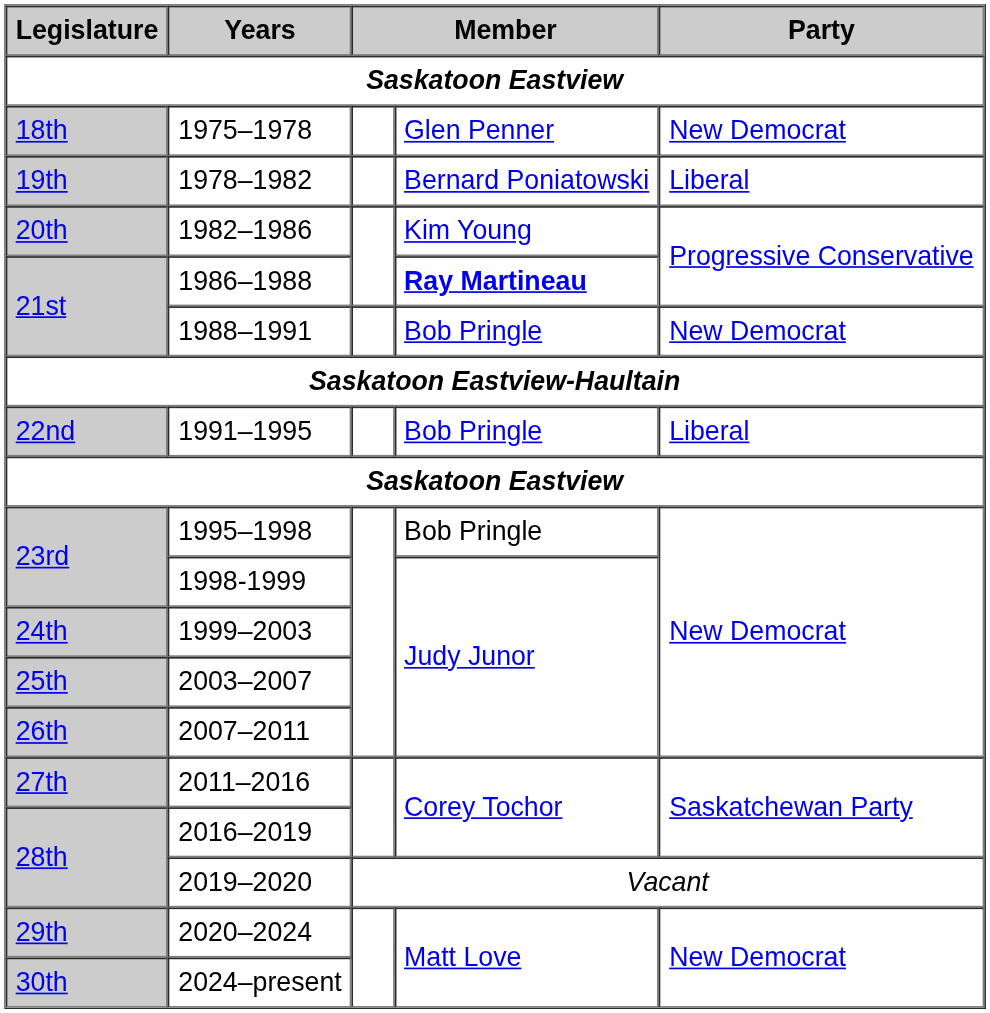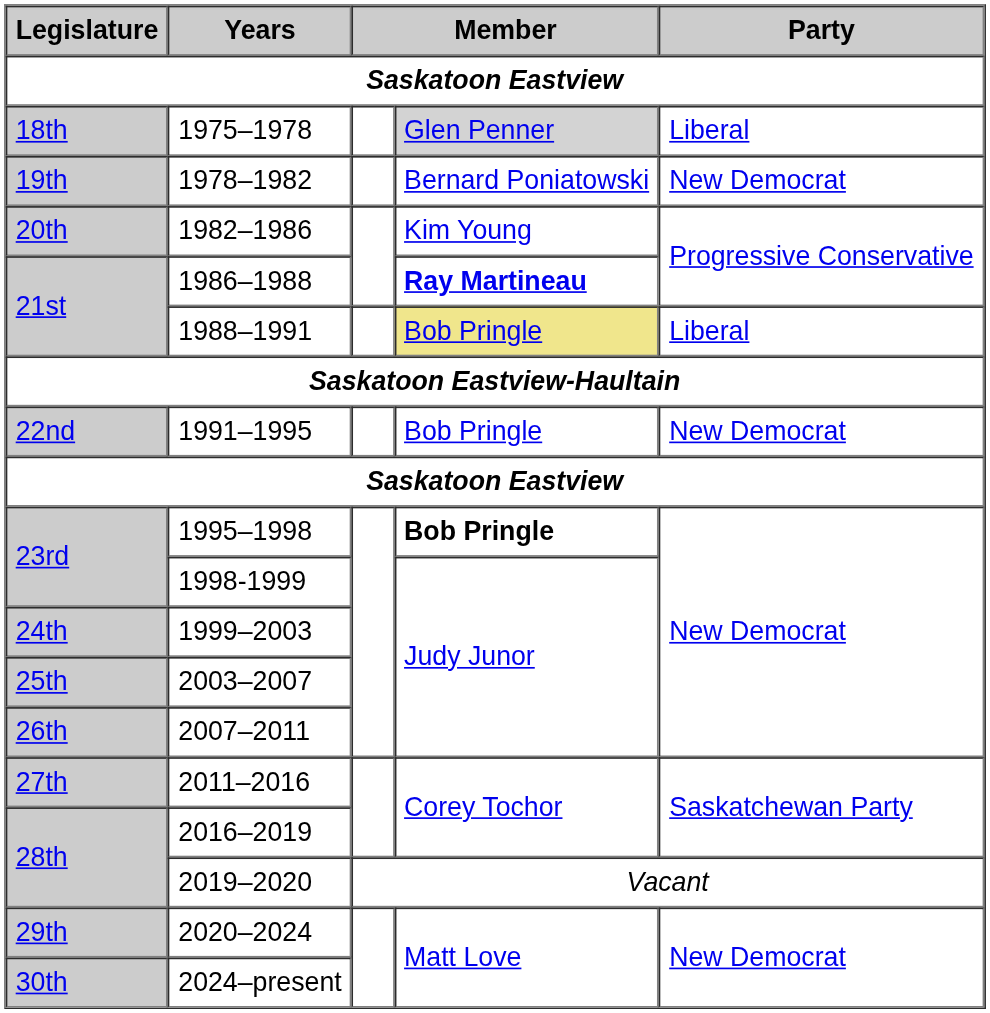 <table border=1 cellpadding=5 cellspacing=0>
 <tr bgcolor="CCCCCC">
 <th>Legislature</th>
 <th>Years</th>
 <th colspan="2">Member</th>
 <th>Party</th>
 </tr>
 <tr>
 <td colspan="5" align="center"><strong><em>Saskatoon Eastview</em></strong></td>
 </tr>
 <tr>
 <td bgcolor="CCCCCC"><a href='#'>18th</a></td>
 <td>1975–1978</td>
 <td>   </td>
-<td><a href='#'>Glen Penner</a></td>
-<td><a href='#'>New Democrat</a></td>
+<td style="background: lightgrey;"><a href='#'>Glen Penner</a></td>
+<td><a href='#'>Liberal</a></td>
 </tr>
 <tr>
 <td bgcolor="CCCCCC"><a href='#'>19th</a></td>
 <td>1978–1982</td>
 <td>   </td>
 <td><a href='#'>Bernard Poniatowski</a></td>
-<td><a href='#'>Liberal</a></td>
+<td><a href='#'>New Democrat</a></td>
 </tr>
 <tr>
 <td bgcolor="CCCCCC"><a href='#'>20th</a></td>
 <td>1982–1986</td>
 <td rowspan="2" >   </td>
 <td><a href='#'>Kim Young</a></td>
 <td rowspan="2"><a href='#'>Progressive Conservative</a></td>
 </tr>
 <tr>
 <td bgcolor="CCCCCC" rowspan="2"><a href='#'>21st</a></td>
 <td>1986–1988</td>
 <td><strong><a href='#'>Ray Martineau</a></strong></td>
 </tr>
 <tr>
 <td>1988–1991</td>
 <td>   </td>
-<td><a href='#'>Bob Pringle</a></td>
-<td><a href='#'>New Democrat</a></td>
+<td style="background: khaki;"><a href='#'>Bob Pringle</a></td>
+<td><a href='#'>Liberal</a></td>
 </tr>
 <tr>
 <td colspan="5" align="center"><strong><em>Saskatoon Eastview-Haultain</em></strong></td>
 </tr>
 <tr>
 <td bgcolor="CCCCCC"><a href='#'>22nd</a></td>
 <td>1991–1995</td>
 <td>   </td>
 <td><a href='#'>Bob Pringle</a></td>
-<td><a href='#'>Liberal</a></td>
+<td><a href='#'>New Democrat</a></td>
 </tr>
 <tr>
 <td colspan="5" align="center"><strong><em>Saskatoon Eastview</em></strong></td>
 </tr>
 <tr>
 <td bgcolor="CCCCCC" rowspan="2"><a href='#'>23rd</a></td>
 <td>1995–1998</td>
 <td rowspan="5" >   </td>
-<td>Bob Pringle</td>
+<td><strong>Bob Pringle</strong></td>
 <td rowspan="5"><a href='#'>New Democrat</a></td>
 </tr>
 <tr>
 <td>1998-1999</td>
 <td rowspan="4"><a href='#'>Judy Junor</a></td>
 </tr>
 <tr>
 <td bgcolor="CCCCCC"><a href='#'>24th</a></td>
 <td>1999–2003</td>
 </tr>
 <tr>
 <td bgcolor="CCCCCC"><a href='#'>25th</a></td>
 <td>2003–2007</td>
 </tr>
 <tr>
 <td bgcolor="CCCCCC"><a href='#'>26th</a></td>
 <td>2007–2011</td>
 </tr>
 <tr>
 <td bgcolor="CCCCCC"><a href='#'>27th</a></td>
 <td>2011–2016</td>
 <td rowspan="2" >   </td>
 <td rowspan="2"><a href='#'>Corey Tochor</a></td>
 <td rowspan="2"><a href='#'>Saskatchewan Party</a></td>
 </tr>
 <tr>
 <td bgcolor="CCCCCC" rowspan="2"><a href='#'>28th</a></td>
 <td>2016–2019</td>
 </tr>
 <tr>
 <td>2019–2020</td>
 <td colspan="3" align="center"><em>Vacant</em></td>
 </tr>
 <tr>
 <td bgcolor="CCCCCC"><a href='#'>29th</a></td>
 <td>2020–2024</td>
 <td rowspan="2" >   </td>
 <td rowspan="2"><a href='#'>Matt Love</a></td>
 <td rowspan="2"><a href='#'>New Democrat</a></td>
 </tr>
 <tr>
 <td bgcolor="CCCCCC"><a href='#'>30th</a></td>
 <td>2024–present</td>
 </tr>
 </table>
